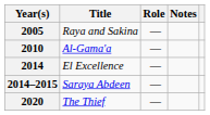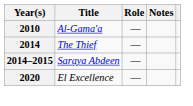 <table class="wikitable plainrowheaders sortable"  style=font-size:100%>
 <tr>
 <th scope="col">Year(s)</th>
 <th scope="col">Title</th>
 <th scope="col" class="unsortable">Role</th>
 <th scope="col" class="unsortable">Notes</th>
 <th scope="col" class="unsortable"></th>
-</tr>
-<tr>
-<th scope="row">2005</th>
-<td><em>Raya and Sakina</em></td>
-<td align="center"> —</td>
-<td></td>
-<td style="text-align:center;"></td>
 </tr>
 <tr>
 <th scope="row">2010</th>
 <td><em><a href='#'>Al-Gama'a</a></em></td>
 <td align="center"> —</td>
 <td></td>
 <td style="text-align:center;"></td>
 </tr>
 <tr>
 <th scope="row">2014</th>
-<td><em>El Excellence</em></td>
+<td><em><a href='#'>The Thief</a></em></td>
 <td align="center"> —</td>
 <td></td>
 <td style="text-align:center;"></td>
 </tr>
 <tr>
 <th scope="row">2014–2015</th>
 <td><em><a href='#'>Saraya Abdeen</a></em></td>
 <td align="center"> —</td>
 <td></td>
 <td style="text-align:center;"></td>
 </tr>
 <tr>
 <th scope="row">2020</th>
-<td><em><a href='#'>The Thief</a></em></td>
+<td><em>El Excellence</em></td>
 <td align="center"> —</td>
 <td></td>
 <td style="text-align:center;"></td>
 </tr>
 </table>
